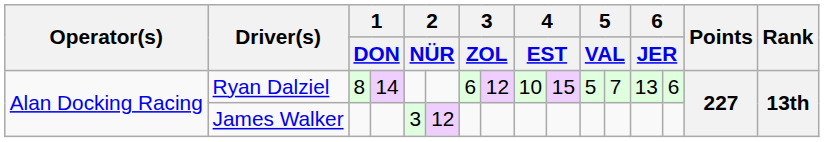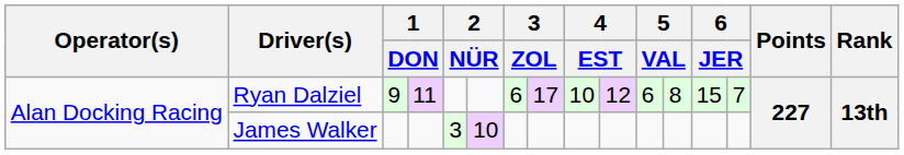 <table class="wikitable" style="font-size: 85%">
 <tr>
 <th rowspan=2>Operator(s)</th>
 <th rowspan=2>Driver(s)</th>
 <th colspan=2>1</th>
 <th colspan=2>2</th>
 <th colspan=2>3</th>
 <th colspan=2>4</th>
 <th colspan=2>5</th>
 <th colspan=2>6</th>
 <th rowspan=2>Points</th>
 <th rowspan=2>Rank</th>
 </tr>
 <tr>
 <th colspan=2><a href='#'>DON</a></th>
 <th colspan=2><a href='#'>NÜR</a></th>
 <th colspan=2><a href='#'>ZOL</a></th>
 <th colspan=2><a href='#'>EST</a></th>
 <th colspan=2><a href='#'>VAL</a></th>
 <th colspan=2><a href='#'>JER</a></th>
 </tr>
 <tr>
 <td rowspan=2 align=center><a href='#'>Alan Docking Racing</a></td>
 <td> <a href='#'>Ryan Dalziel</a></td>
-<td style="background:#dfffdf;">8</td>
-<td style="background:#efcfff;">14</td>
+<td style="background:#dfffdf;">9</td>
+<td style="background:#efcfff;">11</td>
 <td></td>
 <td></td>
 <td style="background:#dfffdf;">6</td>
+<td style="background:#efcfff;">17</td>
+<td style="background:#dfffdf;">10</td>
 <td style="background:#efcfff;">12</td>
-<td style="background:#dfffdf;">10</td>
-<td style="background:#efcfff;">15</td>
-<td style="background:#dfffdf;">5</td>
+<td style="background:#dfffdf;">6</td>
+<td style="background:#dfffdf;">8</td>
+<td style="background:#dfffdf;">15</td>
 <td style="background:#dfffdf;">7</td>
-<td style="background:#dfffdf;">13</td>
-<td style="background:#dfffdf;">6</td>
 <th rowspan=2>227</th>
 <th rowspan=2>13th</th>
 </tr>
 <tr>
 <td> <a href='#'>James Walker</a></td>
 <td></td>
 <td></td>
 <td style="background:#dfffdf;">3</td>
-<td style="background:#efcfff;">12</td>
+<td style="background:#efcfff;">10</td>
 <td></td>
 <td></td>
 <td></td>
 <td></td>
 <td></td>
 <td></td>
 <td></td>
 <td></td>
 </tr>
 </table>
